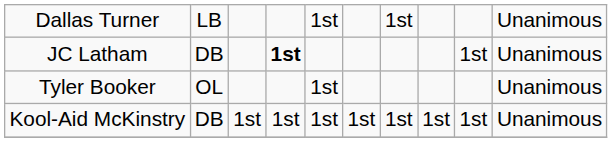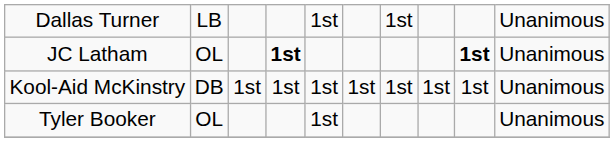 <table class="wikitable sortable sortable" style="text-align: center">
 <tr>
 <td>Dallas Turner</td>
 <td>LB</td>
 <td></td>
 <td></td>
 <td>1st</td>
 <td></td>
 <td>1st</td>
 <td></td>
 <td></td>
 <td>Unanimous</td>
 </tr>
 <tr>
 <td>JC Latham</td>
-<td>DB</td>
+<td>OL</td>
 <td></td>
 <td><strong>1st</strong></td>
 <td></td>
 <td></td>
 <td></td>
 <td></td>
+<td><strong>1st</strong></td>
+<td>Unanimous</td>
+</tr>
+<tr>
+<td>Kool-Aid McKinstry</td>
+<td>DB</td>
+<td>1st</td>
+<td>1st</td>
+<td>1st</td>
+<td>1st</td>
+<td>1st</td>
+<td>1st</td>
 <td>1st</td>
 <td>Unanimous</td>
 </tr>
 <tr>
 <td>Tyler Booker</td>
 <td>OL</td>
 <td></td>
 <td></td>
 <td>1st</td>
 <td></td>
 <td></td>
 <td></td>
 <td></td>
 <td>Unanimous</td>
 </tr>
 <tr>
-<td>Kool-Aid McKinstry</td>
-<td>DB</td>
-<td>1st</td>
-<td>1st</td>
-<td>1st</td>
-<td>1st</td>
-<td>1st</td>
-<td>1st</td>
-<td>1st</td>
-<td>Unanimous</td>
-</tr>
-<tr>
 </tr>
 </table>
